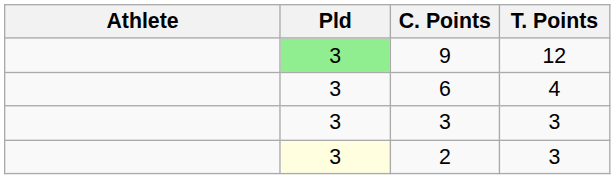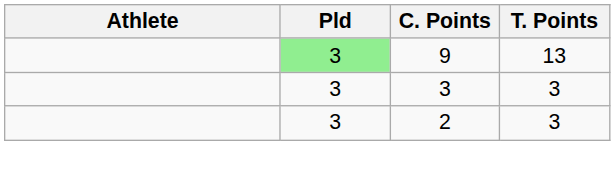 <table class="wikitable" style="text-align:center">
 <tr>
 <th width=200>Athlete</th>
 <th width=75>Pld</th>
 <th width=75>C. Points</th>
 <th width=75>T. Points</th>
 </tr>
 <tr>
 <td style="text-align:left"></td>
 <td style="background: lightgreen;">3</td>
 <td>9</td>
-<td>12</td>
-</tr>
-<tr>
-<td style="text-align:left"></td>
-<td>3</td>
-<td>6</td>
-<td>4</td>
+<td>13</td>
 </tr>
 <tr>
 <td style="text-align:left"></td>
 <td>3</td>
 <td>3</td>
 <td>3</td>
 </tr>
 <tr>
 <td style="text-align:left"></td>
-<td style="background: lightyellow;">3</td>
+<td>3</td>
 <td>2</td>
 <td>3</td>
 </tr>
 </table>
